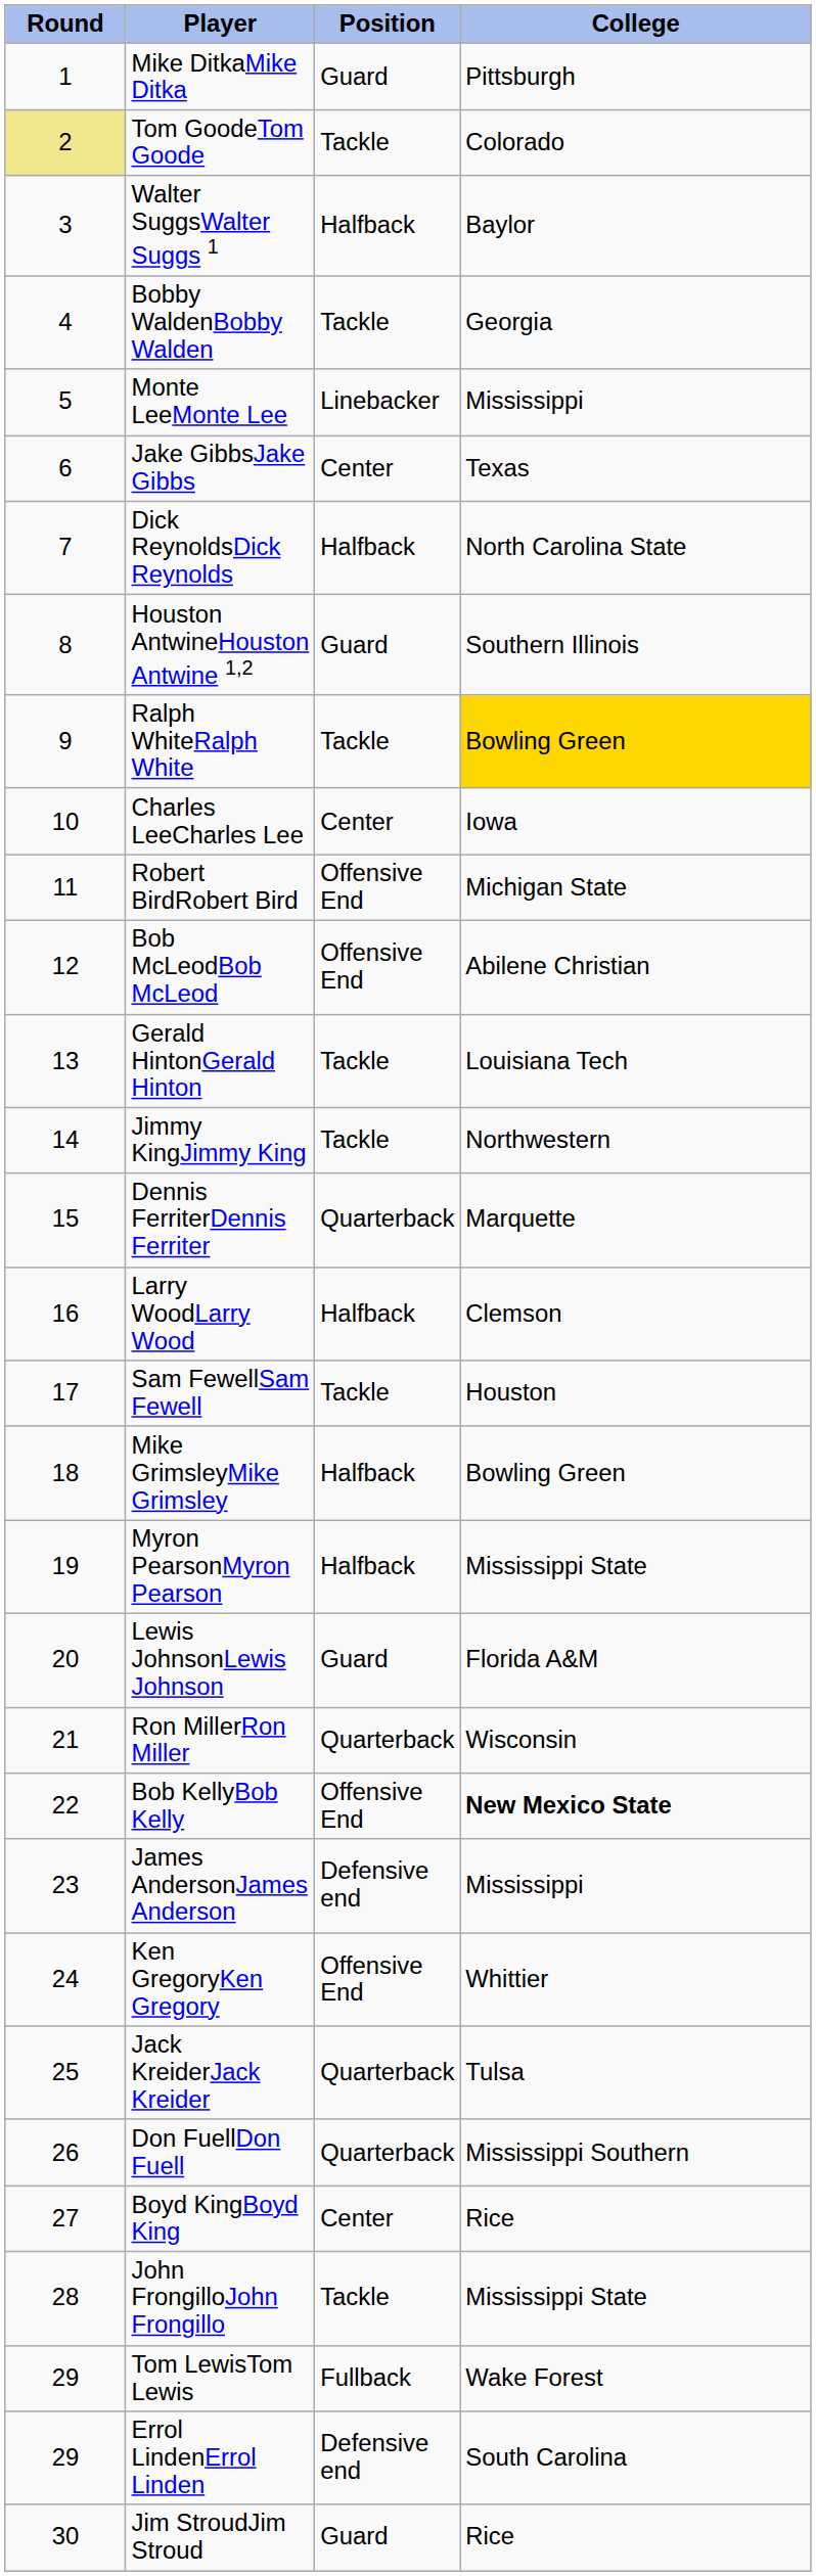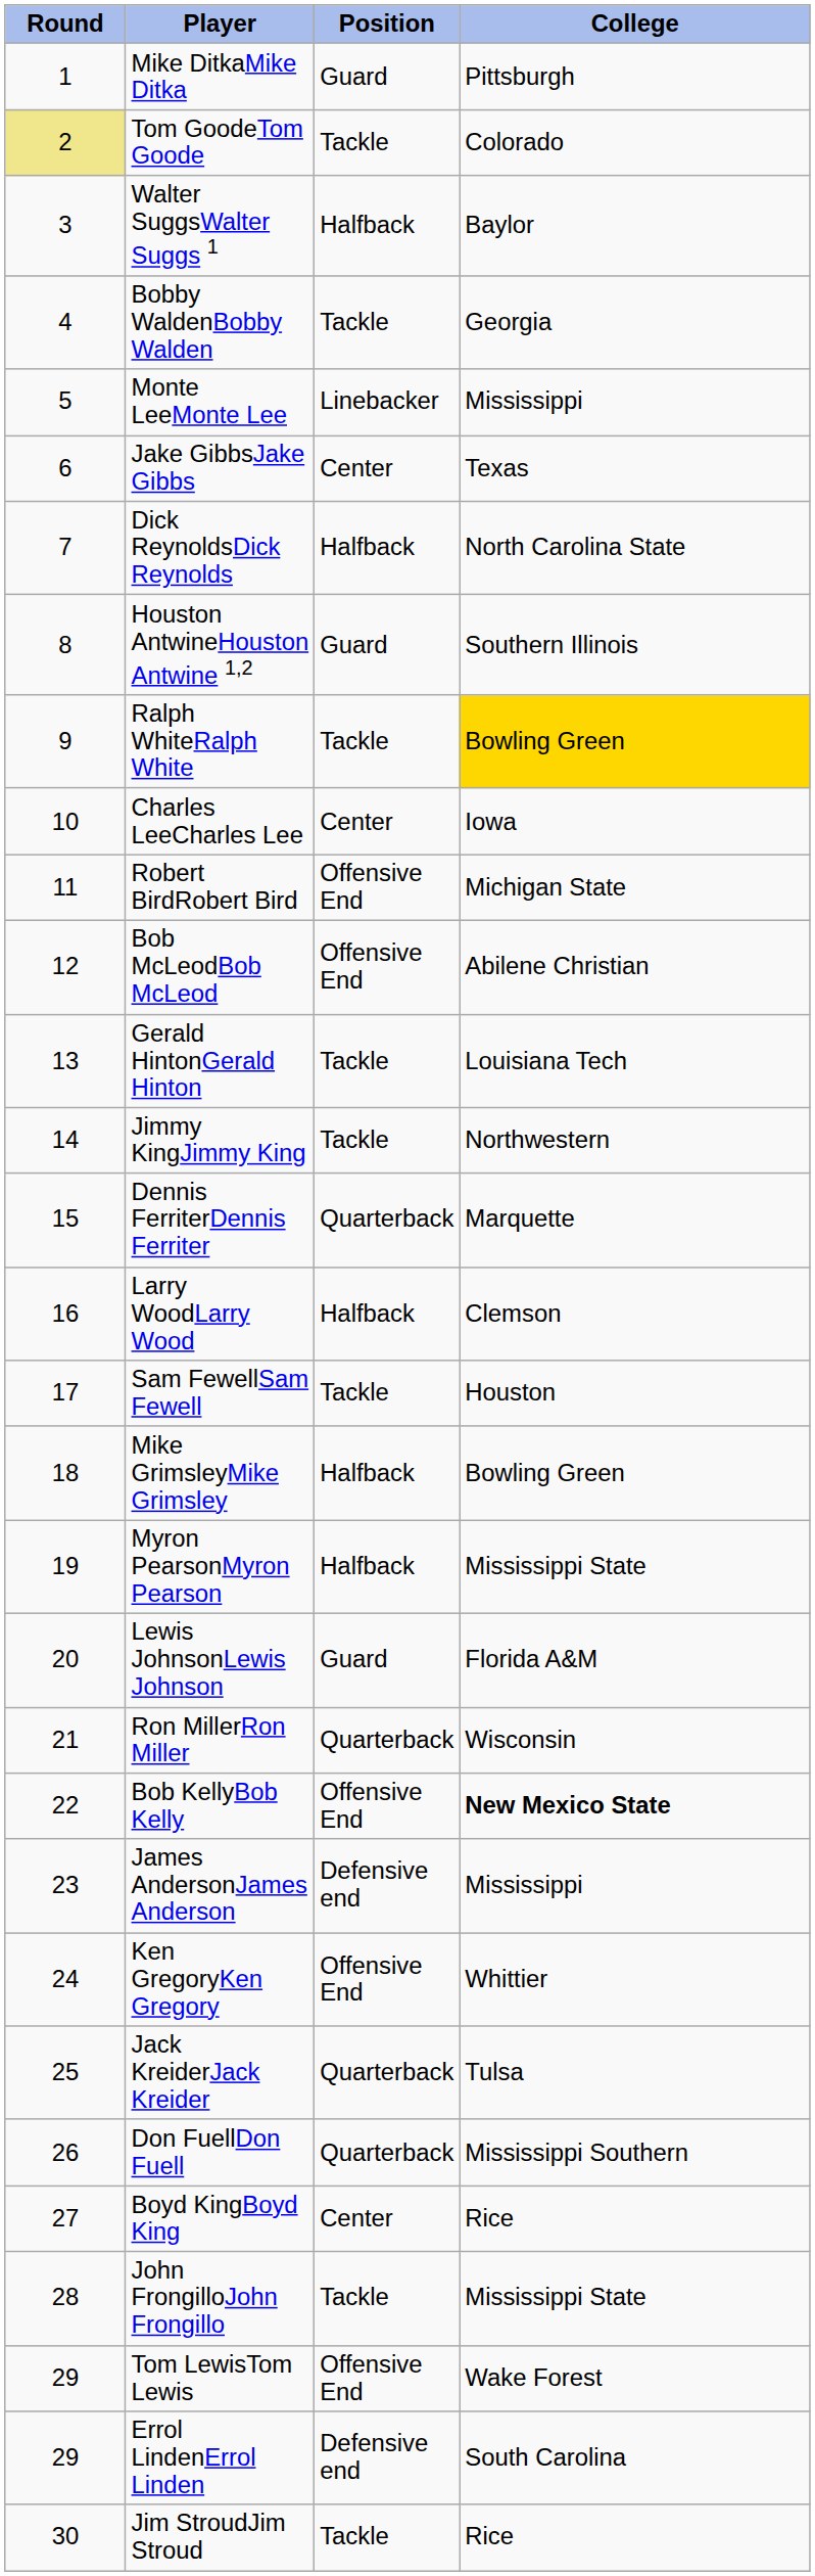 <table class="wikitable sortable sortable" style="width: 60%">
 <tr>
 <th style="background:#A8BDEC;" width=15%>Round</th>
 <th width=20% style="background:#A8BDEC;">Player</th>
 <th width=18% style="background:#A8BDEC;">Position</th>
 <th style="background:#A8BDEC;">College</th>
 </tr>
 <tr>
 <td align=center>1</td>
 <td><span>Mike Ditka</span><a href='#'>Mike Ditka</a></td>
 <td>Guard</td>
 <td>Pittsburgh</td>
 </tr>
 <tr>
 <td align=center style="background: khaki;">2</td>
 <td><span>Tom Goode</span><a href='#'>Tom Goode</a></td>
 <td>Tackle</td>
 <td>Colorado</td>
 </tr>
 <tr>
 <td align=center>3</td>
 <td><span>Walter Suggs</span><a href='#'>Walter Suggs</a> <sup>1</sup></td>
 <td>Halfback</td>
 <td>Baylor</td>
 </tr>
 <tr>
 <td align=center>4</td>
 <td><span>Bobby Walden</span><a href='#'>Bobby Walden</a></td>
 <td>Tackle</td>
 <td>Georgia</td>
 </tr>
 <tr>
 <td align=center>5</td>
 <td><span>Monte Lee</span><a href='#'>Monte Lee</a></td>
 <td>Linebacker</td>
 <td>Mississippi</td>
 </tr>
 <tr>
 <td align=center>6</td>
 <td><span>Jake Gibbs</span><a href='#'>Jake Gibbs</a></td>
 <td>Center</td>
 <td>Texas</td>
 </tr>
 <tr>
 <td align=center>7</td>
 <td><span>Dick Reynolds</span><a href='#'>Dick Reynolds</a></td>
 <td>Halfback</td>
 <td>North Carolina State</td>
 </tr>
 <tr>
 <td align=center>8</td>
 <td><span>Houston Antwine</span><a href='#'>Houston Antwine</a> <sup>1,2</sup></td>
 <td>Guard</td>
 <td>Southern Illinois</td>
 </tr>
 <tr>
 <td align=center>9</td>
 <td><span>Ralph White</span><a href='#'>Ralph White</a></td>
 <td>Tackle</td>
 <td style="background: gold;">Bowling Green</td>
 </tr>
 <tr>
 <td align=center>10</td>
 <td><span>Charles Lee</span>Charles Lee</td>
 <td>Center</td>
 <td>Iowa</td>
 </tr>
 <tr>
 <td align=center>11</td>
 <td><span>Robert Bird</span>Robert Bird</td>
 <td>Offensive End</td>
 <td>Michigan State</td>
 </tr>
 <tr>
 <td align=center>12</td>
 <td><span>Bob McLeod</span><a href='#'>Bob McLeod</a></td>
 <td>Offensive End</td>
 <td>Abilene Christian</td>
 </tr>
 <tr>
 <td align=center>13</td>
 <td><span>Gerald Hinton</span><a href='#'>Gerald Hinton</a></td>
 <td>Tackle</td>
 <td>Louisiana Tech</td>
 </tr>
 <tr>
 <td align=center>14</td>
 <td><span>Jimmy King</span><a href='#'>Jimmy King</a></td>
 <td>Tackle</td>
 <td>Northwestern</td>
 </tr>
 <tr>
 <td align=center>15</td>
 <td><span>Dennis Ferriter</span><a href='#'>Dennis Ferriter</a></td>
 <td>Quarterback</td>
 <td>Marquette</td>
 </tr>
 <tr>
 <td align=center>16</td>
 <td><span>Larry Wood</span><a href='#'>Larry Wood</a></td>
 <td>Halfback</td>
 <td>Clemson</td>
 </tr>
 <tr>
 <td align=center>17</td>
 <td><span>Sam Fewell</span><a href='#'>Sam Fewell</a></td>
 <td>Tackle</td>
 <td>Houston</td>
 </tr>
 <tr>
 <td align=center>18</td>
 <td><span>Mike Grimsley</span><a href='#'>Mike Grimsley</a></td>
 <td>Halfback</td>
 <td>Bowling Green</td>
 </tr>
 <tr>
 <td align=center>19</td>
 <td><span>Myron Pearson</span><a href='#'>Myron Pearson</a></td>
 <td>Halfback</td>
 <td>Mississippi State</td>
 </tr>
 <tr>
 <td align=center>20</td>
 <td><span>Lewis Johnson</span><a href='#'>Lewis Johnson</a></td>
 <td>Guard</td>
 <td>Florida A&M</td>
 </tr>
 <tr>
 <td align=center>21</td>
 <td><span>Ron Miller</span><a href='#'>Ron Miller</a></td>
 <td>Quarterback</td>
 <td>Wisconsin</td>
 </tr>
 <tr>
 <td align=center>22</td>
 <td><span>Bob Kelly</span><a href='#'>Bob Kelly</a></td>
 <td>Offensive End</td>
 <td><strong>New Mexico State</strong></td>
 </tr>
 <tr>
 <td align=center>23</td>
 <td><span>James Anderson</span><a href='#'>James Anderson</a></td>
 <td>Defensive end</td>
 <td>Mississippi</td>
 </tr>
 <tr>
 <td align=center>24</td>
 <td><span>Ken Gregory</span><a href='#'>Ken Gregory</a></td>
 <td>Offensive End</td>
 <td>Whittier</td>
 </tr>
 <tr>
 <td align=center>25</td>
 <td><span>Jack Kreider</span><a href='#'>Jack Kreider</a></td>
 <td>Quarterback</td>
 <td>Tulsa</td>
 </tr>
 <tr>
 <td align=center>26</td>
 <td><span>Don Fuell</span><a href='#'>Don Fuell</a></td>
 <td>Quarterback</td>
 <td>Mississippi Southern</td>
 </tr>
 <tr>
 <td align=center>27</td>
 <td><span>Boyd King</span><a href='#'>Boyd King</a></td>
 <td>Center</td>
 <td>Rice</td>
 </tr>
 <tr>
 <td align=center>28</td>
 <td><span>John Frongillo</span><a href='#'>John Frongillo</a></td>
 <td>Tackle</td>
 <td>Mississippi State</td>
 </tr>
 <tr>
 <td align=center>29</td>
 <td><span>Tom Lewis</span>Tom Lewis</td>
-<td>Fullback</td>
+<td>Offensive End</td>
 <td>Wake Forest</td>
 </tr>
 <tr>
 <td align=center>29</td>
 <td><span>Errol Linden</span><a href='#'>Errol Linden</a></td>
 <td>Defensive end</td>
 <td>South Carolina</td>
 </tr>
 <tr>
 <td align=center>30</td>
 <td><span>Jim Stroud</span>Jim Stroud</td>
-<td>Guard</td>
+<td>Tackle</td>
 <td>Rice</td>
 </tr>
 <tr>
 </tr>
 </table>
